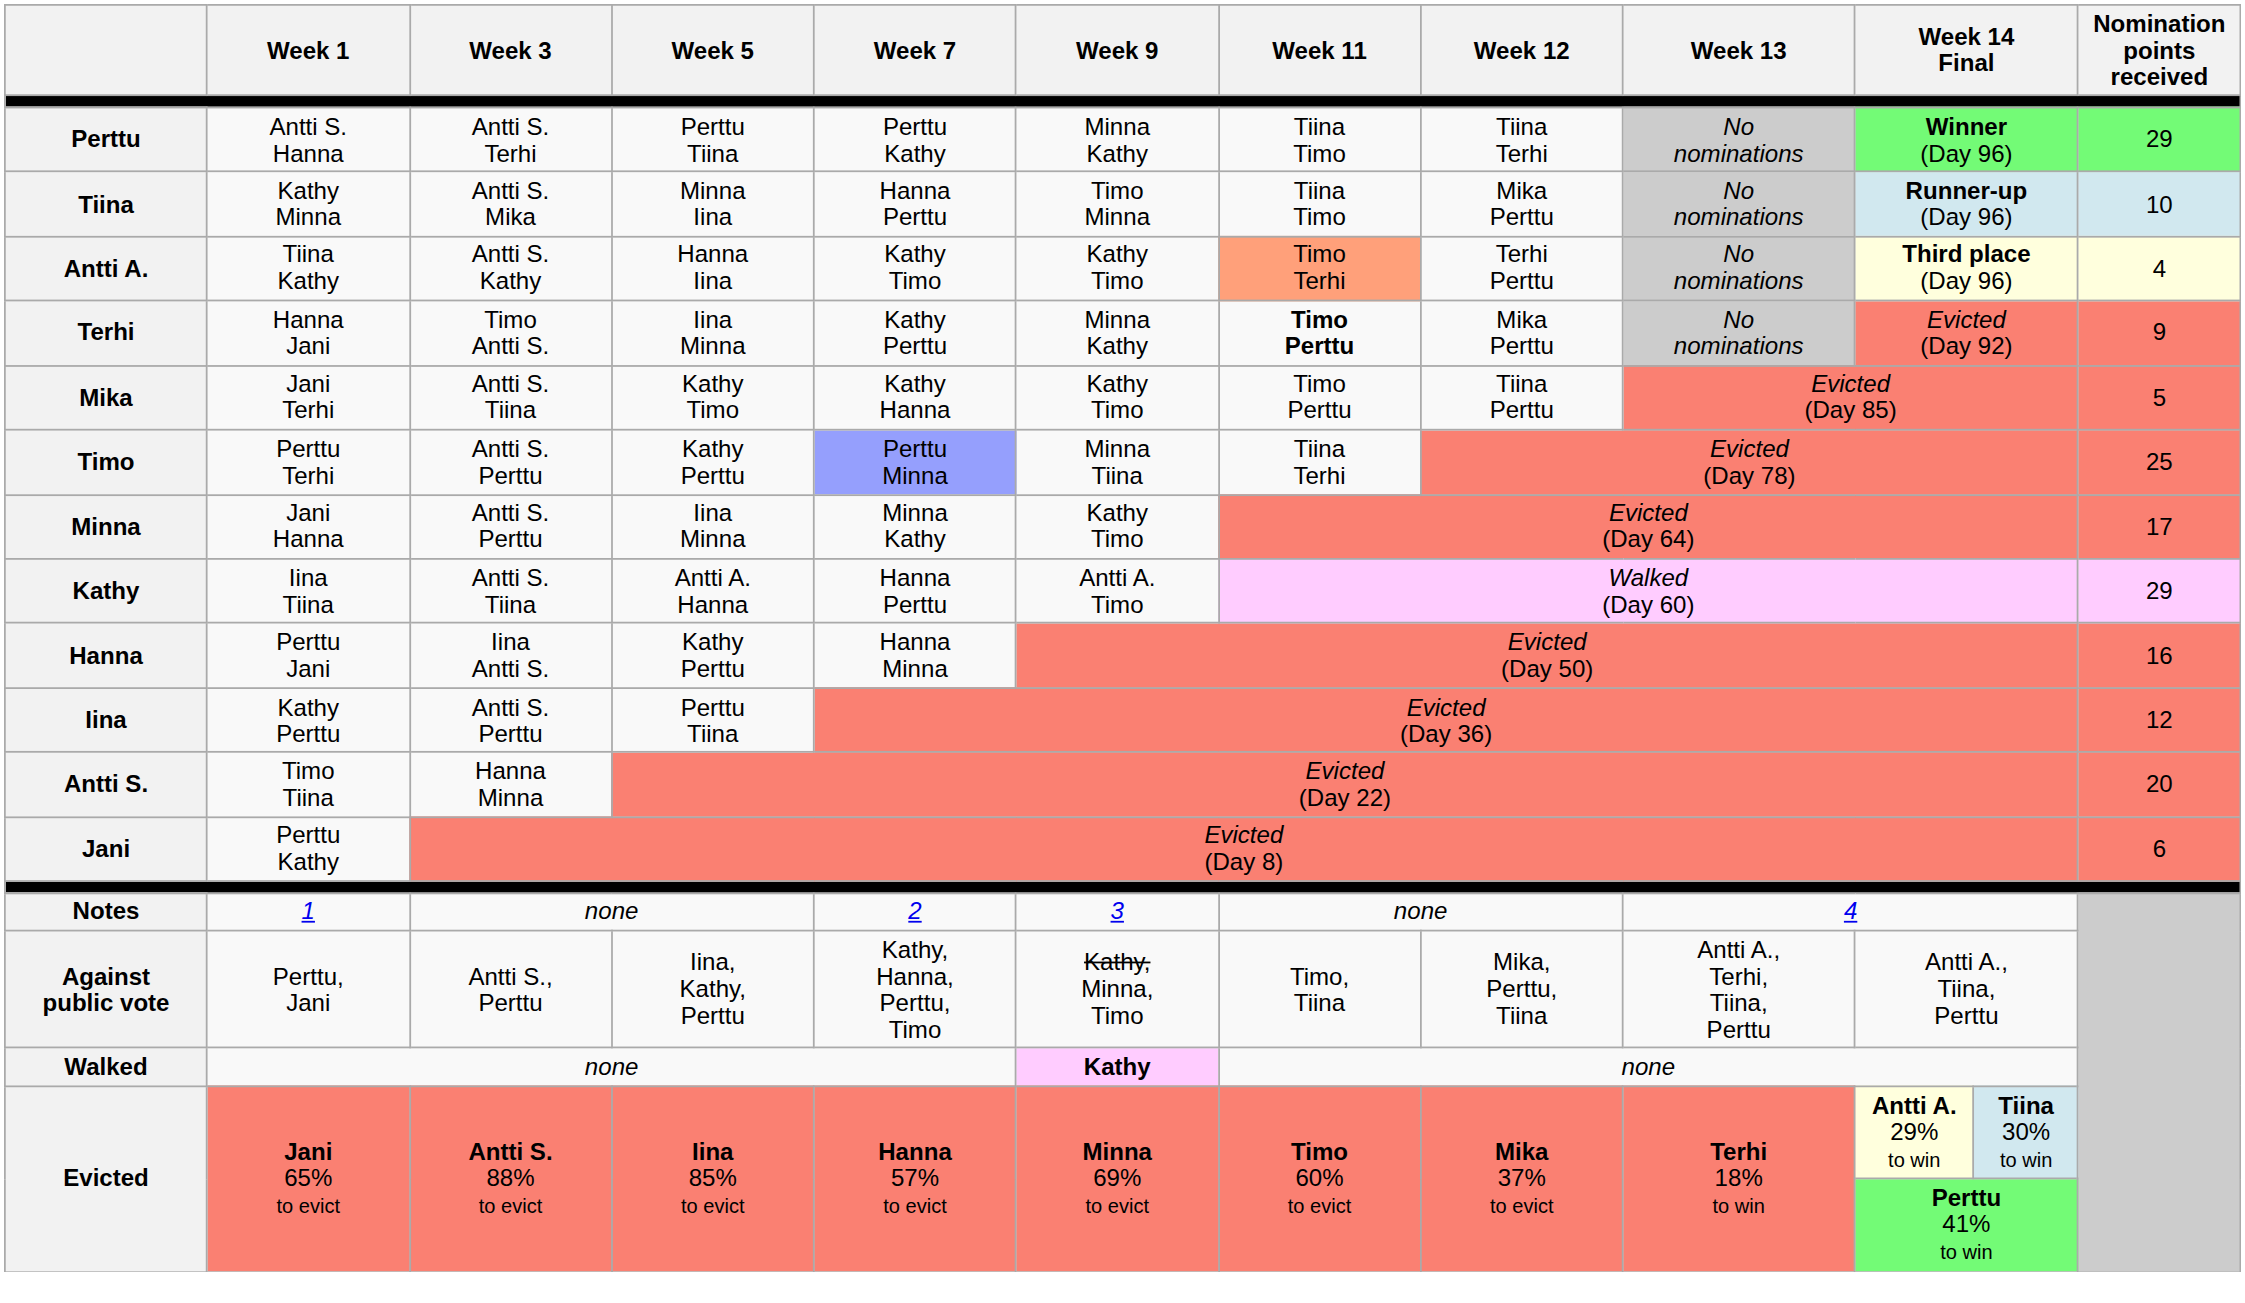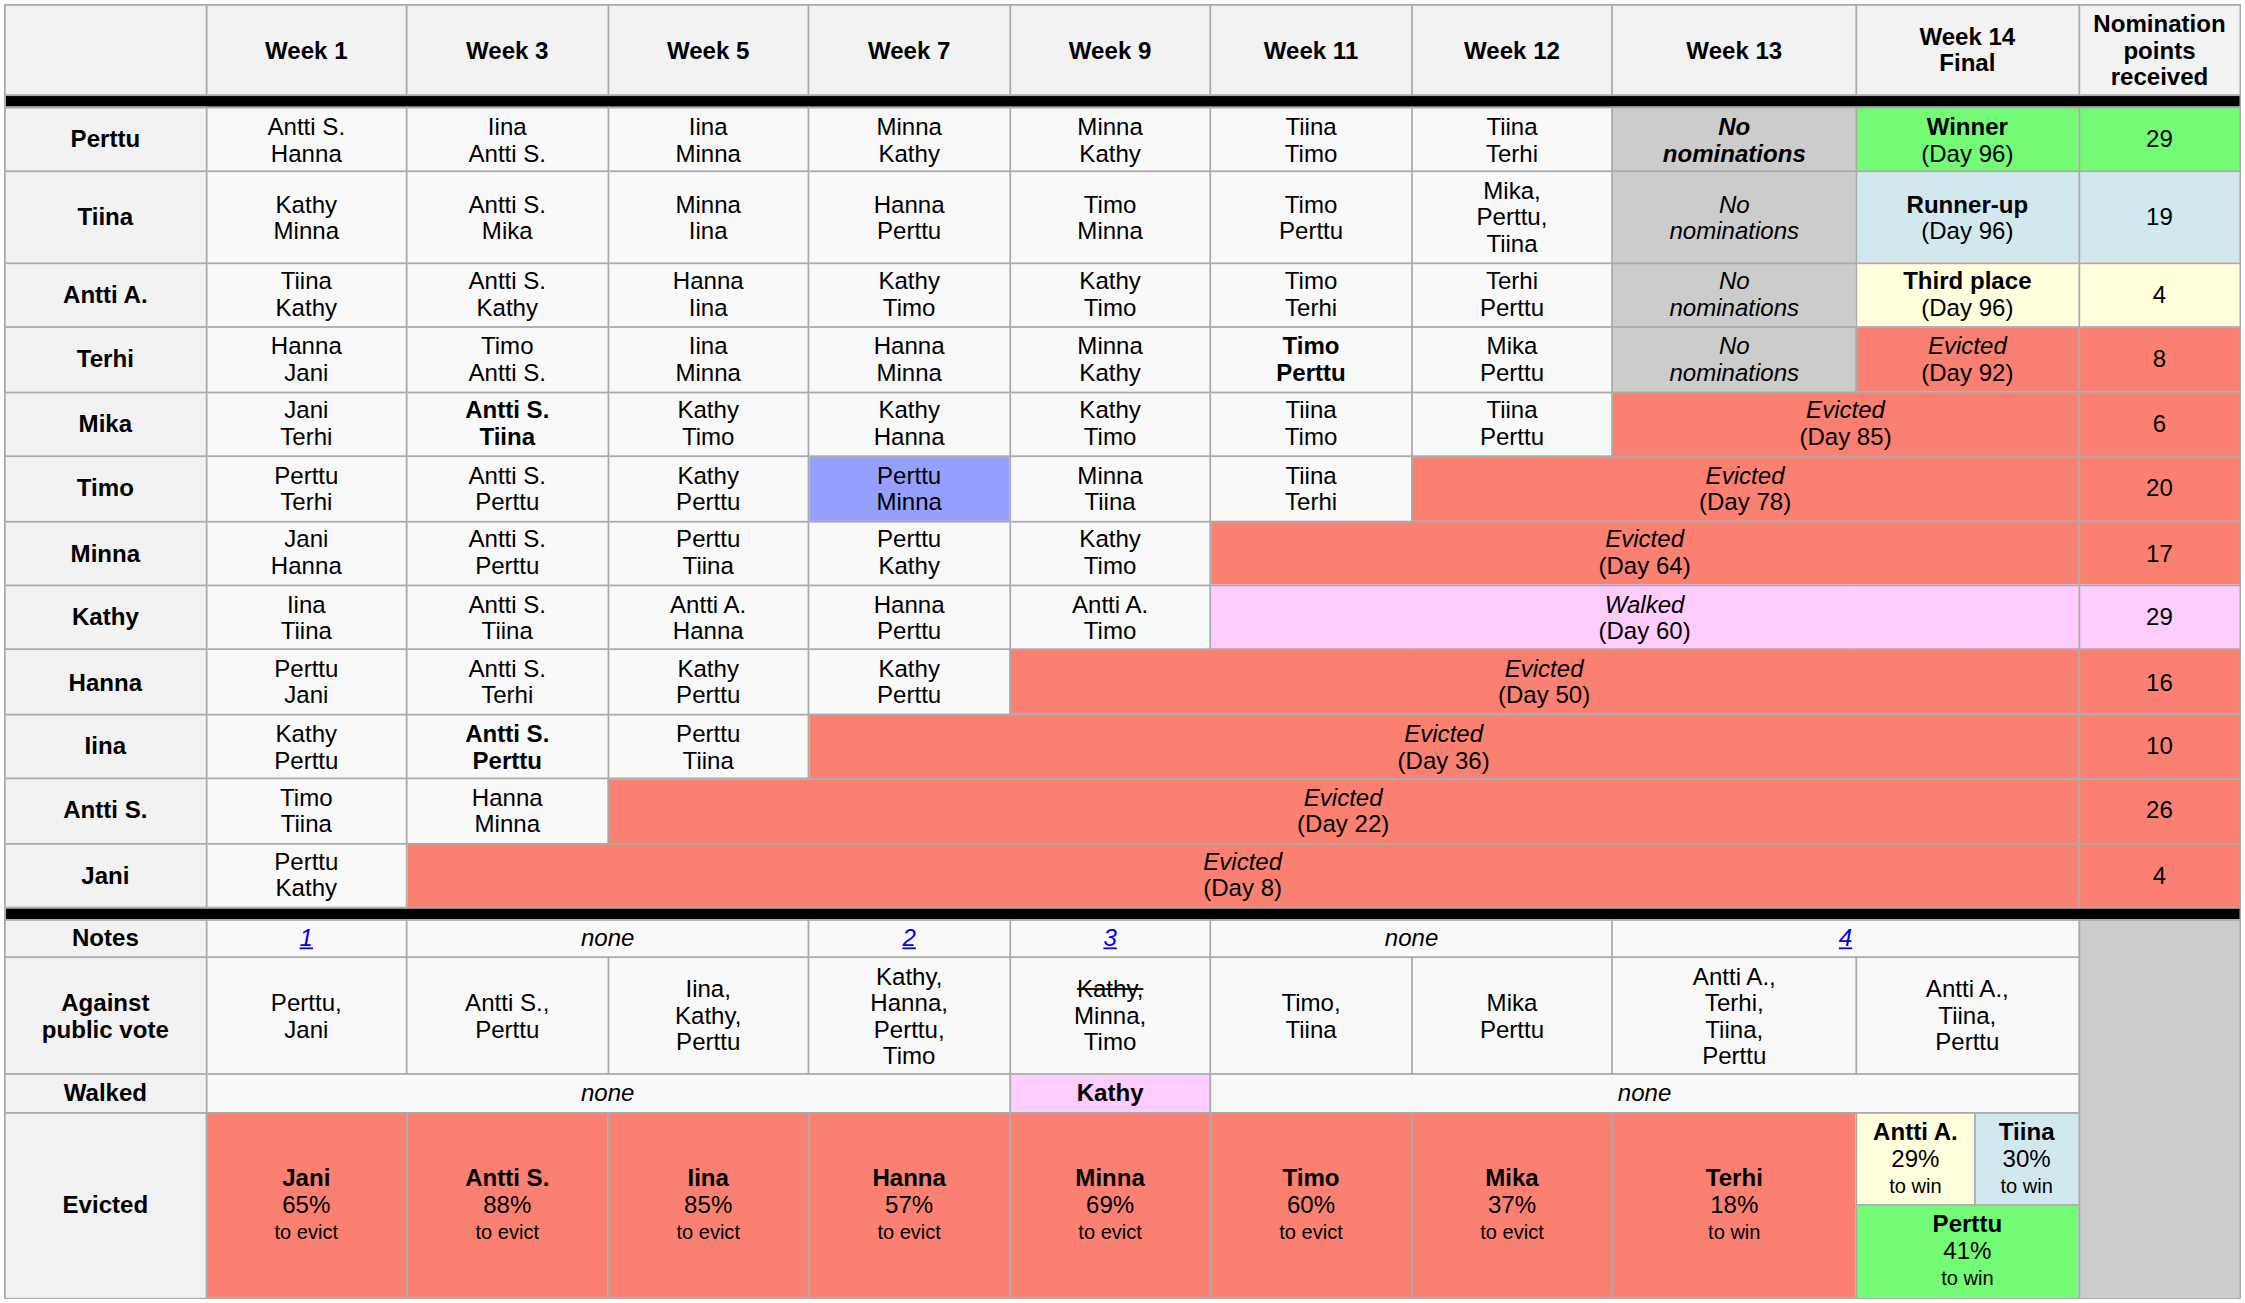 <table class="wikitable" style="text-align:center; width:100%; font-size:85%; line-height:15px;">
 <tr>
 <th style="width:5%"></th>
 <th style="width:5%">Week 1</th>
 <th style="width:5%">Week 3</th>
 <th style="width:5%">Week 5</th>
 <th style="width:5%">Week 7</th>
 <th style="width:5%">Week 9</th>
 <th style="width:5%">Week 11</th>
 <th style="width:5%">Week 12</th>
 <th style="width:5%">Week 13</th>
 <th style="width:5%" colspan="2">Week 14<br>Final</th>
 <th style="width:1%">Nomination<br>points<br>received</th>
 </tr>
 <tr>
 <th style="background:#000" colspan="12"></th>
 </tr>
 <tr>
 <th>Perttu</th>
 <td>Antti S.<br>Hanna</td>
-<td>Antti S.<br>Terhi</td>
-<td>Perttu<br>Tiina</td>
-<td>Perttu<br>Kathy</td>
+<td>Iina<br>Antti S.</td>
+<td>Iina<br>Minna</td>
+<td>Minna<br>Kathy</td>
 <td>Minna<br>Kathy</td>
 <td>Tiina<br>Timo</td>
 <td>Tiina<br>Terhi</td>
-<td style="background:#ccc"><em>No<br>nominations</em></td>
+<td style="background:#ccc"><strong><em>No<br>nominations</em></strong></td>
 <td style="background:#73FB76" colspan="2"><strong>Winner</strong><br>(Day 96)</td>
 <td style="background:#73FB76">29</td>
 </tr>
 <tr>
 <th>Tiina</th>
 <td>Kathy<br>Minna</td>
 <td>Antti S.<br>Mika</td>
 <td>Minna<br>Iina</td>
 <td>Hanna<br>Perttu</td>
 <td>Timo<br>Minna</td>
-<td>Tiina<br>Timo</td>
-<td>Mika<br>Perttu</td>
+<td>Timo<br>Perttu</td>
+<td>Mika,<br>Perttu,<br>Tiina</td>
 <td style="background:#ccc"><em>No<br>nominations</em></td>
 <td style="background:#D1E8EF" colspan="2"><strong>Runner-up</strong><br>(Day 96)</td>
-<td style="background:#D1E8EF">10</td>
+<td style="background:#D1E8EF">19</td>
 </tr>
 <tr>
 <th>Antti A.</th>
 <td>Tiina<br>Kathy</td>
 <td>Antti S.<br> Kathy</td>
 <td>Hanna<br>Iina</td>
 <td>Kathy<br> Timo</td>
 <td>Kathy<br> Timo</td>
-<td style="background: lightsalmon;">Timo<br>Terhi</td>
+<td>Timo<br>Terhi</td>
 <td>Terhi<br>Perttu</td>
 <td style="background:#ccc"><em>No<br>nominations</em></td>
 <td style="background:#FFFFDD" colspan="2"><strong>Third place</strong><br>(Day 96)</td>
 <td style="background:#FFFFDD">4</td>
 </tr>
 <tr>
 <th>Terhi</th>
 <td>Hanna<br>Jani</td>
 <td>Timo<br>Antti S.</td>
 <td>Iina<br>Minna</td>
-<td>Kathy<br>Perttu</td>
+<td>Hanna<br>Minna</td>
 <td>Minna<br>Kathy</td>
 <td><strong>Timo<br>Perttu</strong></td>
 <td>Mika<br>Perttu</td>
 <td style="background:#ccc"><em>No<br>nominations</em></td>
 <td style="background:#FA8072" colspan="2"><em>Evicted</em><br>(Day 92)</td>
-<td style="background:#FA8072">9</td>
+<td style="background:#FA8072">8</td>
 </tr>
 <tr>
 <th>Mika</th>
 <td>Jani<br>Terhi</td>
-<td>Antti S.<br>Tiina</td>
+<td><strong>Antti S.<br>Tiina</strong></td>
 <td>Kathy<br>Timo</td>
 <td>Kathy<br>Hanna</td>
 <td>Kathy<br>Timo</td>
-<td>Timo<br>Perttu</td>
+<td>Tiina<br>Timo</td>
 <td>Tiina<br>Perttu</td>
 <td style="background:#FA8072" colspan="3"><em>Evicted</em><br>(Day 85)</td>
-<td style="background:#FA8072">5</td>
+<td style="background:#FA8072">6</td>
 </tr>
 <tr>
 <th>Timo</th>
 <td>Perttu<br>Terhi</td>
 <td>Antti S.<br>Perttu</td>
 <td>Kathy<br>Perttu</td>
 <td style="background:#959FFD">Perttu<br>Minna</td>
 <td>Minna<br>Tiina</td>
 <td>Tiina<br>Terhi</td>
 <td style="background:#FA8072" colspan="4"><em>Evicted</em><br>(Day 78)</td>
-<td style="background:#FA8072">25</td>
+<td style="background:#FA8072">20</td>
 </tr>
 <tr>
 <th>Minna</th>
 <td>Jani<br>Hanna</td>
 <td>Antti S.<br>Perttu</td>
-<td>Iina<br>Minna</td>
-<td>Minna<br>Kathy</td>
+<td>Perttu<br>Tiina</td>
+<td>Perttu<br>Kathy</td>
 <td>Kathy<br>Timo</td>
 <td style="background:#FA8072" colspan="5"><em>Evicted</em><br>(Day 64)</td>
 <td style="background:#FA8072">17</td>
 </tr>
 <tr>
 <th>Kathy</th>
 <td>Iina<br>Tiina</td>
 <td>Antti S.<br>Tiina</td>
 <td>Antti A.<br>Hanna</td>
 <td>Hanna<br>Perttu</td>
 <td>Antti A.<br>Timo</td>
 <td style="background:#fcf" colspan="5"><em>Walked</em><br>(Day 60)</td>
 <td style="background:#fcf">29</td>
 </tr>
 <tr>
 <th>Hanna</th>
 <td>Perttu<br>Jani</td>
-<td>Iina<br>Antti S.</td>
+<td>Antti S.<br>Terhi</td>
 <td>Kathy<br>Perttu</td>
-<td>Hanna<br>Minna</td>
+<td>Kathy<br>Perttu</td>
 <td style="background:#FA8072" colspan="6"><em>Evicted</em><br>(Day 50)</td>
 <td style="background:#FA8072">16</td>
 </tr>
 <tr>
 <th>Iina</th>
 <td>Kathy<br>Perttu</td>
-<td>Antti S.<br>Perttu</td>
+<td><strong>Antti S.<br>Perttu</strong></td>
 <td>Perttu<br>Tiina</td>
 <td style="background:#FA8072" colspan="7"><em>Evicted</em><br>(Day 36)</td>
-<td style="background:#FA8072">12</td>
+<td style="background:#FA8072">10</td>
 </tr>
 <tr>
 <th>Antti S.</th>
 <td>Timo<br>Tiina</td>
 <td>Hanna<br>Minna</td>
 <td style="background:#FA8072" colspan="8"><em>Evicted</em><br>(Day 22)</td>
-<td style="background:#FA8072">20</td>
+<td style="background:#FA8072">26</td>
 </tr>
 <tr>
 <th>Jani</th>
 <td>Perttu<br>Kathy</td>
 <td style="background:#FA8072" colspan="9"><em>Evicted</em><br>(Day 8)</td>
-<td style="background:#FA8072">6</td>
+<td style="background:#FA8072">4</td>
 </tr>
 <tr>
 <th style="background:#000" colspan="12"></th>
 </tr>
 <tr>
 <th>Notes</th>
 <td><em><a href='#'>1</a></em></td>
 <td colspan="2"><em>none</em></td>
 <td><em><a href='#'>2</a></em></td>
 <td><em><a href='#'>3</a></em></td>
 <td colspan="2"><em>none</em></td>
 <td colspan="3"><em><a href='#'>4</a></em></td>
 <td style="background:#ccc" rowspan="5"></td>
 </tr>
 <tr>
 <th>Against<br>public vote</th>
 <td>Perttu,<br>Jani</td>
 <td>Antti S.,<br>Perttu</td>
 <td>Iina,<br>Kathy,<br>Perttu</td>
 <td>Kathy,<br>Hanna,<br>Perttu,<br>Timo</td>
 <td><s>Kathy,</s><br>Minna,<br>Timo</td>
 <td>Timo,<br>Tiina</td>
-<td>Mika,<br>Perttu,<br>Tiina</td>
+<td>Mika<br>Perttu</td>
 <td>Antti A.,<br>Terhi,<br>Tiina,<br>Perttu</td>
 <td colspan="2">Antti A.,<br>Tiina,<br>Perttu</td>
 </tr>
 <tr>
 <th>Walked</th>
 <td colspan="4"><em>none</em></td>
 <td style="background:#FCF"><strong>Kathy</strong></td>
 <td colspan="5"><em>none</em></td>
 </tr>
 <tr>
 <th rowspan="2">Evicted</th>
 <td style="background:#FA8072" rowspan="2"><strong>Jani</strong><br>65%<br><small>to evict</small></td>
 <td style="background:#FA8072" rowspan="2"><strong>Antti S.</strong><br>88%<br><small>to evict</small></td>
 <td style="background:#FA8072" rowspan="2"><strong>Iina</strong><br>85%<br><small>to evict</small></td>
 <td style="background:#FA8072" rowspan="2"><strong>Hanna</strong><br>57%<br><small>to evict</small></td>
 <td style="background:#FA8072" rowspan="2"><strong>Minna</strong><br>69%<br><small>to evict</small></td>
 <td style="background:#FA8072" rowspan="2"><strong>Timo</strong><br>60%<br><small>to evict</small></td>
 <td style="background:#FA8072" rowspan="2"><strong>Mika</strong><br>37%<br><small>to evict</small></td>
 <td style="background:#FA8072" rowspan="2"><strong>Terhi</strong><br>18%<br><small>to win</small></td>
 <td style="background:#FFFFDD"><strong>Antti A.</strong><br>29%<br><small>to win</small></td>
 <td style="background:#D1E8EF"><strong>Tiina</strong><br>30%<br><small>to win</small></td>
 </tr>
 <tr>
 <td colspan="2" style="background:#73FB76"><strong>Perttu</strong><br>41%<br><small>to win</small></td>
 </tr>
 </table>
